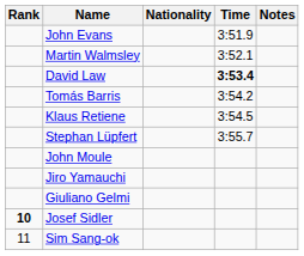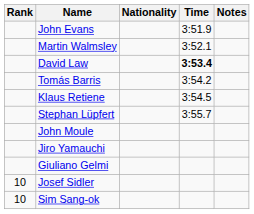 <table class="wikitable sortable" style="text-align:center">
 <tr>
 <th>Rank</th>
 <th>Name</th>
 <th>Nationality</th>
 <th>Time</th>
 <th>Notes</th>
 </tr>
 <tr>
 <td></td>
 <td align=left><a href='#'>John Evans</a></td>
 <td align=left></td>
 <td>3:51.9</td>
 <td></td>
 </tr>
 <tr>
 <td></td>
 <td align=left><a href='#'>Martin Walmsley</a></td>
 <td align=left></td>
 <td>3:52.1</td>
 <td></td>
 </tr>
 <tr>
 <td></td>
 <td align=left><a href='#'>David Law</a></td>
 <td align=left></td>
 <td><strong>3:53.4</strong></td>
 <td></td>
 </tr>
 <tr>
 <td></td>
 <td align=left><a href='#'>Tomás Barris</a></td>
 <td align=left></td>
 <td>3:54.2</td>
 <td></td>
 </tr>
 <tr>
 <td></td>
 <td align=left><a href='#'>Klaus Retiene</a></td>
 <td align=left></td>
 <td>3:54.5</td>
 <td></td>
 </tr>
 <tr>
 <td></td>
 <td align=left><a href='#'>Stephan Lüpfert</a></td>
 <td align=left></td>
 <td>3:55.7</td>
 <td></td>
 </tr>
 <tr>
 <td></td>
 <td align=left><a href='#'>John Moule</a></td>
 <td align=left></td>
 <td></td>
 <td></td>
 </tr>
 <tr>
 <td></td>
 <td align=left><a href='#'>Jiro Yamauchi</a></td>
 <td align=left></td>
 <td></td>
 <td></td>
 </tr>
 <tr>
 <td></td>
 <td align=left><a href='#'>Giuliano Gelmi</a></td>
 <td align=left></td>
 <td></td>
 <td></td>
 </tr>
 <tr>
-<td><strong>10</strong></td>
+<td>10</td>
 <td align=left><a href='#'>Josef Sidler</a></td>
 <td align=left></td>
 <td></td>
 <td></td>
 </tr>
 <tr>
-<td>11</td>
+<td>10</td>
 <td align=left><a href='#'>Sim Sang-ok</a></td>
 <td align=left></td>
 <td></td>
 <td></td>
 </tr>
 </table>
